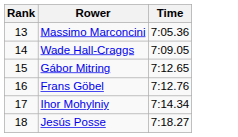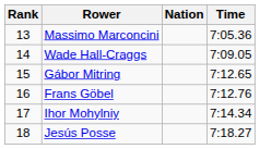 <table class="wikitable sortable" style="text-align:center">
 <tr>
 <th>Rank</th>
 <th>Rower</th>
+<th>Nation</th>
 <th>Time</th>
 </tr>
 <tr>
 <td>13</td>
 <td align=left><a href='#'>Massimo Marconcini</a></td>
+<td align=left></td>
 <td>7:05.36</td>
 </tr>
 <tr>
 <td>14</td>
 <td align=left><a href='#'>Wade Hall-Craggs</a></td>
+<td align=left></td>
 <td>7:09.05</td>
 </tr>
 <tr>
 <td>15</td>
 <td align=left><a href='#'>Gábor Mitring</a></td>
+<td align=left></td>
 <td>7:12.65</td>
 </tr>
 <tr>
 <td>16</td>
 <td align=left><a href='#'>Frans Göbel</a></td>
+<td align=left></td>
 <td>7:12.76</td>
 </tr>
 <tr>
 <td>17</td>
 <td align=left><a href='#'>Ihor Mohylniy</a></td>
+<td align=left></td>
 <td>7:14.34</td>
 </tr>
 <tr>
 <td>18</td>
 <td align=left><a href='#'>Jesús Posse</a></td>
+<td align=left></td>
 <td>7:18.27</td>
 </tr>
 </table>
